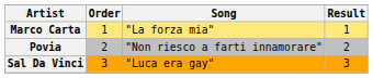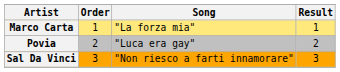 <table class="sortable wikitable plainrowheaders">
 <tr>
 </tr>
 <tr>
 <th>Artist</th>
 <th>Order</th>
 <th>Song</th>
 <th>Result</th>
 </tr>
 <tr style="background:#ffe87c;">
 <th scope="row">Marco Carta</th>
 <td style="text-align:center;">1</td>
 <td>"La forza mia"</td>
 <td style="text-align:center;">1</td>
 </tr>
 <tr bgcolor= "silver">
 <th scope="row">Povia</th>
 <td style="text-align:center;">2</td>
-<td>"Non riesco a farti innamorare"</td>
+<td>"Luca era gay"</td>
 <td style="text-align:center;">2</td>
 </tr>
 <tr bgcolor= "orange">
 <th scope="row">Sal Da Vinci</th>
 <td style="text-align:center;">3</td>
-<td>"Luca era gay"</td>
+<td>"Non riesco a farti innamorare"</td>
 <td style="text-align:center;">3</td>
 </tr>
 <tr>
 </tr>
 </table>
